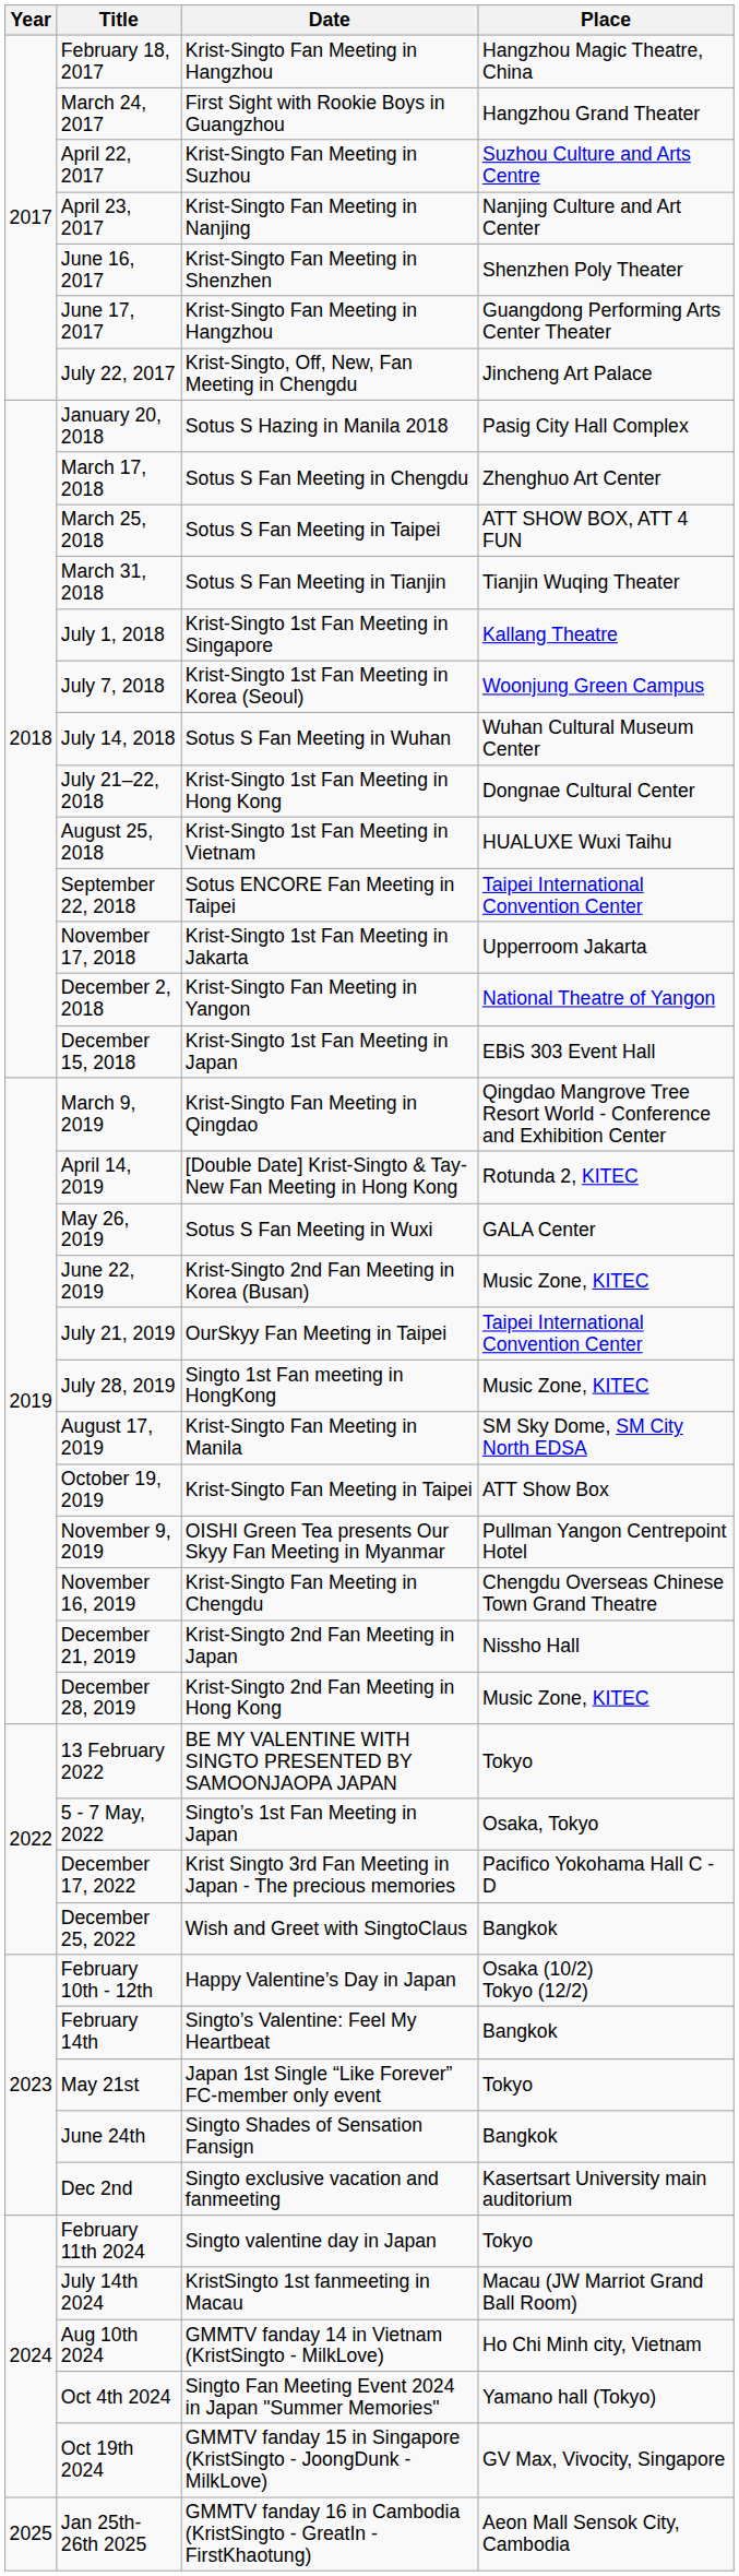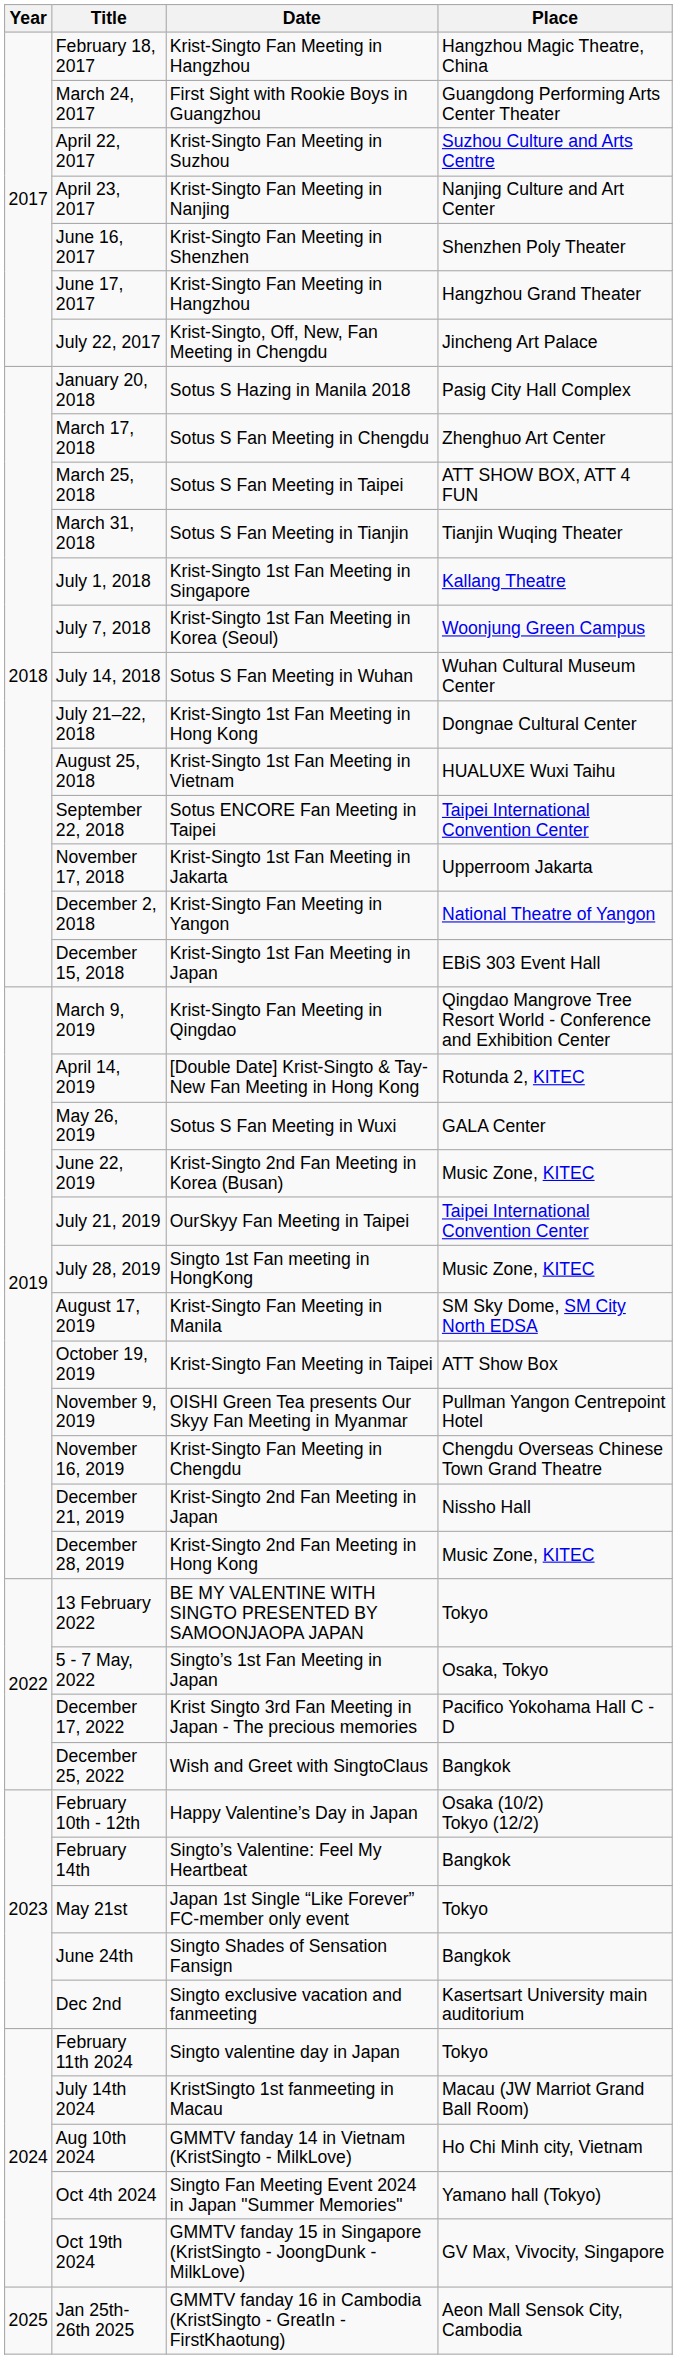 <table class="wikitable">
 <tr>
 <th>Year</th>
 <th>Title</th>
 <th>Date</th>
 <th>Place</th>
 </tr>
 <tr>
 <td rowspan="7">2017</td>
 <td>February 18, 2017</td>
 <td>Krist-Singto Fan Meeting in Hangzhou</td>
 <td>Hangzhou Magic Theatre, China</td>
 </tr>
 <tr>
 <td>March 24, 2017</td>
 <td>First Sight with Rookie Boys in Guangzhou</td>
-<td>Hangzhou Grand Theater</td>
+<td>Guangdong Performing Arts Center Theater</td>
 </tr>
 <tr>
 <td>April 22, 2017</td>
 <td>Krist-Singto Fan Meeting in Suzhou</td>
 <td><a href='#'>Suzhou Culture and Arts Centre</a></td>
 </tr>
 <tr>
 <td>April 23, 2017</td>
 <td>Krist-Singto Fan Meeting in Nanjing</td>
 <td>Nanjing Culture and Art Center</td>
 </tr>
 <tr>
 <td>June 16, 2017</td>
 <td>Krist-Singto Fan Meeting in Shenzhen</td>
 <td>Shenzhen Poly Theater</td>
 </tr>
 <tr>
 <td>June 17, 2017</td>
 <td>Krist-Singto Fan Meeting in Hangzhou</td>
-<td>Guangdong Performing Arts Center Theater</td>
+<td>Hangzhou Grand Theater</td>
 </tr>
 <tr>
 <td>July 22, 2017</td>
 <td>Krist-Singto, Off, New, Fan Meeting in Chengdu</td>
 <td>Jincheng Art Palace</td>
 </tr>
 <tr>
 <td rowspan="13">2018</td>
 <td>January 20, 2018</td>
 <td>Sotus S Hazing in Manila 2018</td>
 <td>Pasig City Hall Complex</td>
 </tr>
 <tr>
 <td>March 17, 2018</td>
 <td>Sotus S Fan Meeting in Chengdu</td>
 <td>Zhenghuo Art Center</td>
 </tr>
 <tr>
 <td>March 25, 2018</td>
 <td>Sotus S Fan Meeting in Taipei</td>
 <td>ATT SHOW BOX, ATT 4 FUN</td>
 </tr>
 <tr>
 <td>March 31, 2018</td>
 <td>Sotus S Fan Meeting in Tianjin</td>
 <td>Tianjin Wuqing Theater</td>
 </tr>
 <tr>
 <td>July 1, 2018</td>
 <td>Krist-Singto 1st Fan Meeting in Singapore</td>
 <td><a href='#'>Kallang Theatre</a></td>
 </tr>
 <tr>
 <td>July 7, 2018</td>
 <td>Krist-Singto 1st Fan Meeting in Korea (Seoul)</td>
 <td><a href='#'>Woonjung Green Campus</a></td>
 </tr>
 <tr>
 <td>July 14, 2018</td>
 <td>Sotus S Fan Meeting in Wuhan</td>
 <td>Wuhan Cultural Museum Center</td>
 </tr>
 <tr>
 <td>July 21–22, 2018</td>
 <td>Krist-Singto 1st Fan Meeting in Hong Kong</td>
 <td>Dongnae Cultural Center</td>
 </tr>
 <tr>
 <td>August 25, 2018</td>
 <td>Krist-Singto 1st Fan Meeting in Vietnam</td>
 <td>HUALUXE Wuxi Taihu</td>
 </tr>
 <tr>
 <td>September 22, 2018</td>
 <td>Sotus ENCORE Fan Meeting in Taipei</td>
 <td><a href='#'>Taipei International Convention Center</a></td>
 </tr>
 <tr>
 <td>November 17, 2018</td>
 <td>Krist-Singto 1st Fan Meeting in Jakarta</td>
 <td>Upperroom Jakarta</td>
 </tr>
 <tr>
 <td>December 2, 2018</td>
 <td>Krist-Singto Fan Meeting in Yangon</td>
 <td><a href='#'>National Theatre of Yangon</a></td>
 </tr>
 <tr>
 <td>December 15, 2018</td>
 <td>Krist-Singto 1st Fan Meeting in Japan</td>
 <td>EBiS 303 Event Hall</td>
 </tr>
 <tr>
 <td rowspan="12">2019</td>
 <td>March 9, 2019</td>
 <td>Krist-Singto Fan Meeting in Qingdao</td>
 <td>Qingdao Mangrove Tree Resort World - Conference and Exhibition Center</td>
 </tr>
 <tr>
 <td>April 14, 2019</td>
 <td>[Double Date] Krist-Singto & Tay-New Fan Meeting in Hong Kong</td>
 <td>Rotunda 2, <a href='#'>KITEC</a></td>
 </tr>
 <tr>
 <td>May 26, 2019</td>
 <td>Sotus S Fan Meeting in Wuxi</td>
 <td>GALA Center</td>
 </tr>
 <tr>
 <td>June 22, 2019</td>
 <td>Krist-Singto 2nd Fan Meeting in Korea (Busan)</td>
 <td>Music Zone, <a href='#'>KITEC</a></td>
 </tr>
 <tr>
 <td>July 21, 2019</td>
 <td>OurSkyy Fan Meeting in Taipei</td>
 <td><a href='#'>Taipei International Convention Center</a></td>
 </tr>
 <tr>
 <td>July 28, 2019</td>
 <td>Singto 1st Fan meeting in HongKong</td>
 <td>Music Zone, <a href='#'>KITEC</a></td>
 </tr>
 <tr>
 <td>August 17, 2019</td>
 <td>Krist-Singto Fan Meeting in Manila</td>
 <td>SM Sky Dome, <a href='#'>SM City North EDSA</a></td>
 </tr>
 <tr>
 <td>October 19, 2019</td>
 <td>Krist-Singto Fan Meeting in Taipei</td>
 <td>ATT Show Box</td>
 </tr>
 <tr>
 <td>November 9, 2019</td>
 <td>OISHI Green Tea presents Our Skyy Fan Meeting in Myanmar</td>
 <td>Pullman Yangon Centrepoint Hotel</td>
 </tr>
 <tr>
 <td>November 16, 2019</td>
 <td>Krist-Singto Fan Meeting in Chengdu</td>
 <td>Chengdu Overseas Chinese Town Grand Theatre</td>
 </tr>
 <tr>
 <td>December 21, 2019</td>
 <td>Krist-Singto 2nd Fan Meeting in Japan</td>
 <td>Nissho Hall</td>
 </tr>
 <tr>
 <td>December 28, 2019</td>
 <td>Krist-Singto 2nd Fan Meeting in Hong Kong</td>
 <td>Music Zone, <a href='#'>KITEC</a></td>
 </tr>
 <tr>
 <td rowspan="4">2022</td>
 <td>13 February 2022</td>
 <td>BE MY VALENTINE WITH SINGTO PRESENTED BY SAMOONJAOPA JAPAN</td>
 <td>Tokyo</td>
 </tr>
 <tr>
 <td>5 - 7 May, 2022</td>
 <td>Singto’s 1st Fan Meeting in Japan</td>
 <td>Osaka, Tokyo</td>
 </tr>
 <tr>
 <td>December 17, 2022</td>
 <td>Krist Singto 3rd Fan Meeting in Japan - The precious memories</td>
 <td>Pacifico Yokohama Hall C - D</td>
 </tr>
 <tr>
 <td>December 25, 2022</td>
 <td>Wish and Greet with SingtoClaus</td>
 <td>Bangkok</td>
 </tr>
 <tr>
 <td rowspan="5">2023</td>
 <td>February 10th - 12th</td>
 <td>Happy Valentine’s Day in Japan</td>
 <td>Osaka (10/2)<br>Tokyo (12/2)</td>
 </tr>
 <tr>
 <td>February 14th</td>
 <td>Singto’s Valentine: Feel My Heartbeat</td>
 <td>Bangkok</td>
 </tr>
 <tr>
 <td>May 21st</td>
 <td>Japan 1st Single “Like Forever” FC-member only event</td>
 <td>Tokyo</td>
 </tr>
 <tr>
 <td>June 24th</td>
 <td>Singto Shades of Sensation Fansign</td>
 <td>Bangkok</td>
 </tr>
 <tr>
 <td>Dec 2nd</td>
 <td>Singto exclusive vacation and fanmeeting</td>
 <td>Kasertsart University main auditorium</td>
 </tr>
 <tr>
 <td rowspan="5">2024</td>
 <td>February 11th 2024</td>
 <td>Singto valentine day in Japan</td>
 <td>Tokyo</td>
 </tr>
 <tr>
 <td>July 14th 2024</td>
 <td>KristSingto 1st fanmeeting in Macau</td>
 <td>Macau (JW Marriot Grand Ball Room)</td>
 </tr>
 <tr>
 <td>Aug 10th 2024</td>
 <td>GMMTV fanday 14 in Vietnam (KristSingto - MilkLove)</td>
 <td>Ho Chi Minh city, Vietnam</td>
 </tr>
 <tr>
 <td>Oct 4th 2024</td>
 <td>Singto Fan Meeting Event 2024 in Japan "Summer Memories"</td>
 <td>Yamano hall (Tokyo)</td>
 </tr>
 <tr>
 <td>Oct 19th 2024</td>
 <td>GMMTV fanday 15 in Singapore (KristSingto - JoongDunk - MilkLove)</td>
 <td>GV Max, Vivocity, Singapore</td>
 </tr>
 <tr>
 <td>2025</td>
 <td>Jan 25th-26th 2025</td>
 <td>GMMTV fanday 16 in Cambodia (KristSingto - GreatIn - FirstKhaotung)</td>
 <td>Aeon Mall Sensok City, Cambodia</td>
 </tr>
 </table>
